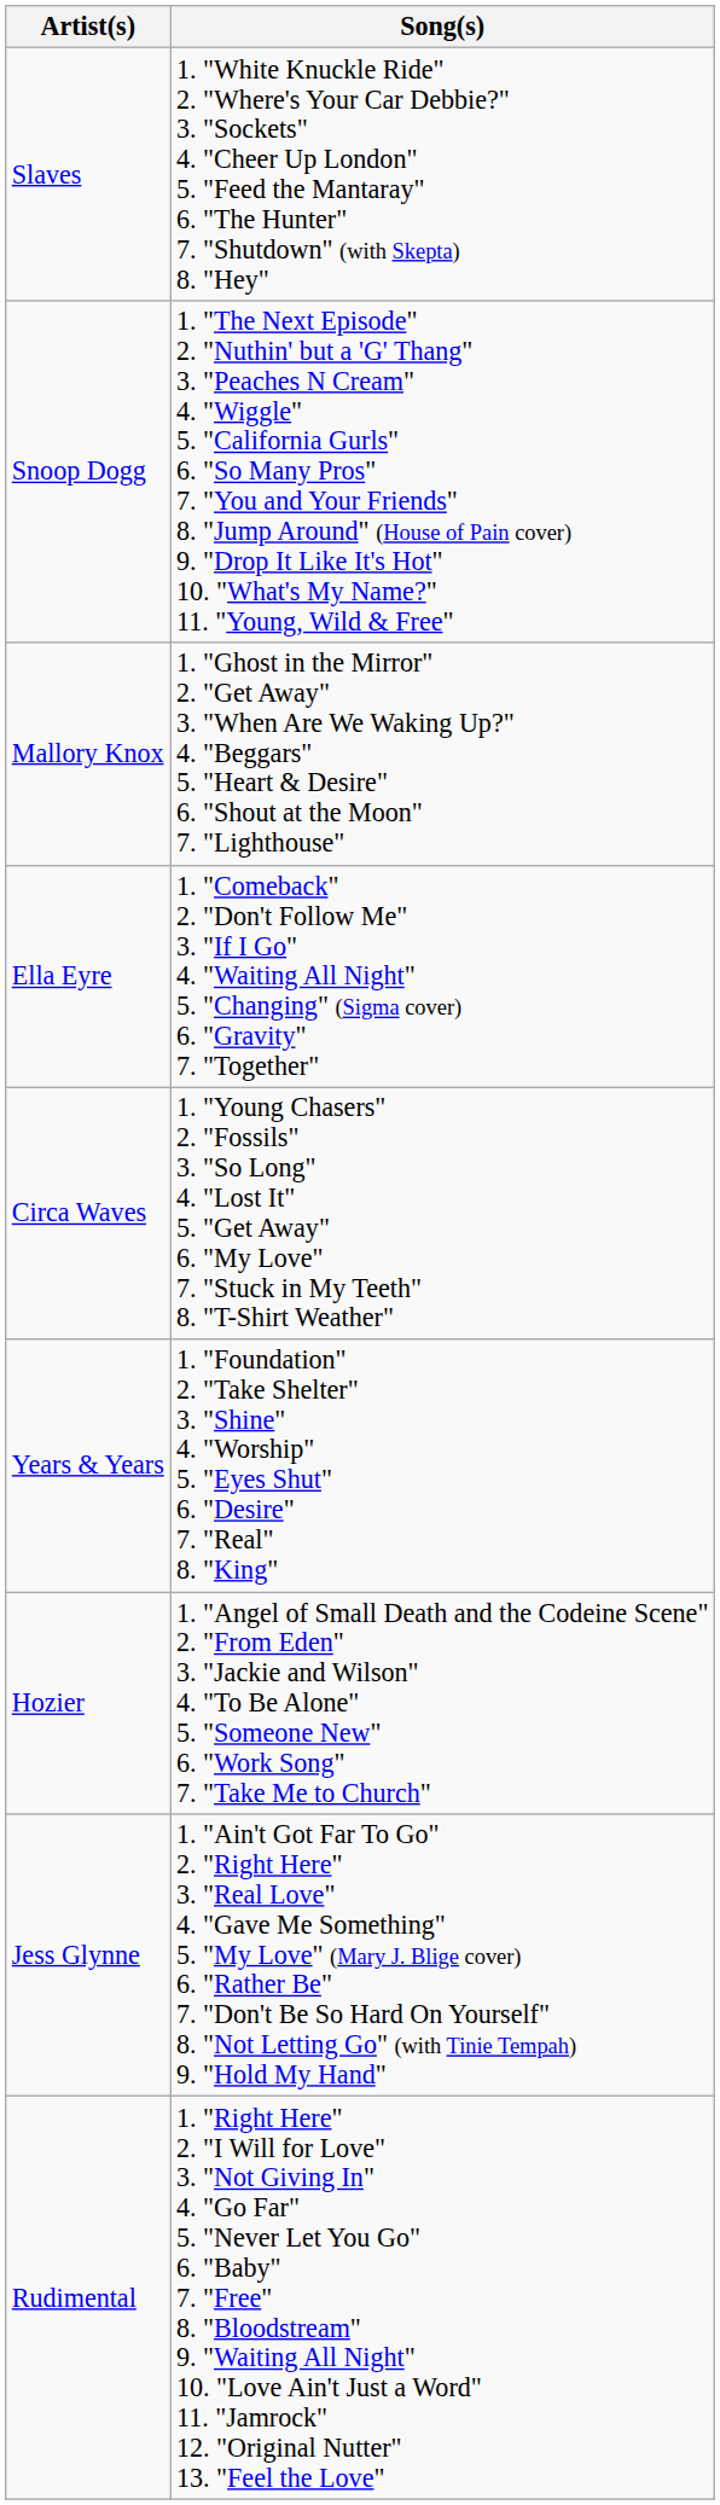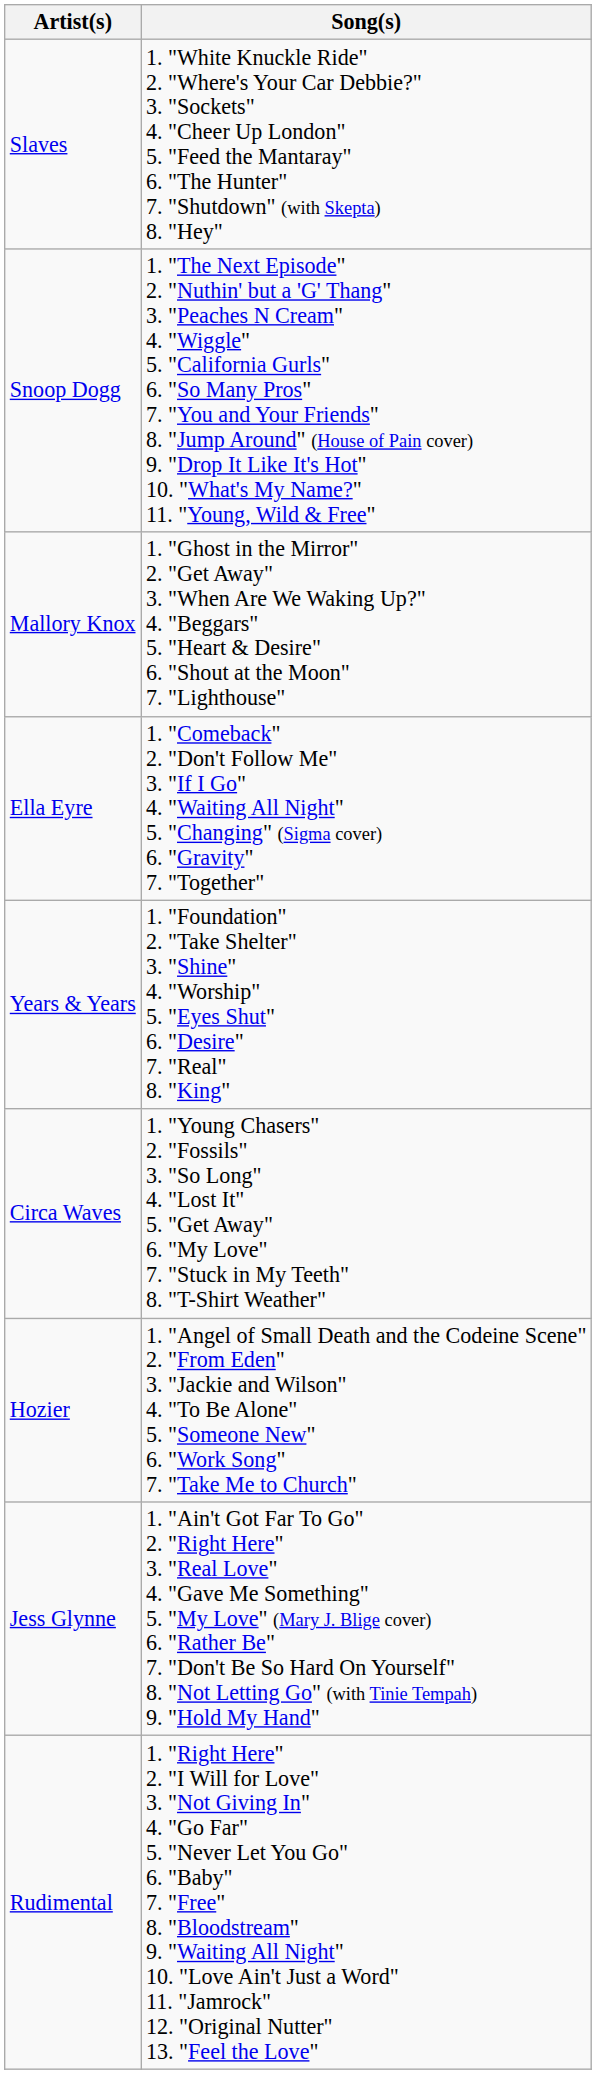 <table class="wikitable">
 <tr>
 <th>Artist(s)</th>
 <th>Song(s)</th>
 </tr>
 <tr>
 <td><a href='#'>Slaves</a></td>
 <td>1. "White Knuckle Ride"<br> 2. "Where's Your Car Debbie?"<br> 3. "Sockets"<br> 4. "Cheer Up London"<br> 5. "Feed the Mantaray"<br> 6. "The Hunter"<br> 7. "Shutdown" <small>(with <a href='#'>Skepta</a>)</small><br> 8. "Hey"</td>
 </tr>
 <tr>
 <td><a href='#'>Snoop Dogg</a></td>
 <td>1. "<a href='#'>The Next Episode</a>"<br> 2. "<a href='#'>Nuthin' but a 'G' Thang</a>"<br> 3. "<a href='#'>Peaches N Cream</a>"<br> 4. "<a href='#'>Wiggle</a>"<br> 5. "<a href='#'>California Gurls</a>"<br> 6. "<a href='#'>So Many Pros</a>"<br> 7. "<a href='#'>You and Your Friends</a>"<br> 8. "<a href='#'>Jump Around</a>" <small>(<a href='#'>House of Pain</a> cover)</small><br> 9. "<a href='#'>Drop It Like It's Hot</a>"<br> 10. "<a href='#'>What's My Name?</a>"<br> 11. "<a href='#'>Young, Wild & Free</a>"</td>
 </tr>
 <tr>
 <td><a href='#'>Mallory Knox</a></td>
 <td>1. "Ghost in the Mirror"<br> 2. "Get Away"<br> 3. "When Are We Waking Up?"<br> 4. "Beggars"<br> 5. "Heart & Desire"<br> 6. "Shout at the Moon"<br> 7. "Lighthouse"</td>
 </tr>
 <tr>
 <td><a href='#'>Ella Eyre</a></td>
 <td>1. "<a href='#'>Comeback</a>"<br> 2. "Don't Follow Me"<br> 3. "<a href='#'>If I Go</a>"<br> 4. "<a href='#'>Waiting All Night</a>"<br> 5. "<a href='#'>Changing</a>" <small>(<a href='#'>Sigma</a> cover)</small><br> 6. "<a href='#'>Gravity</a>"<br> 7. "Together"</td>
 </tr>
 <tr>
+<td><a href='#'>Years & Years</a></td>
+<td>1. "Foundation"<br> 2. "Take Shelter"<br> 3. "<a href='#'>Shine</a>"<br> 4. "Worship"<br> 5. "<a href='#'>Eyes Shut</a>"<br> 6. "<a href='#'>Desire</a>"<br> 7. "Real"<br> 8. "<a href='#'>King</a>"</td>
+</tr>
+<tr>
 <td><a href='#'>Circa Waves</a></td>
 <td>1. "Young Chasers"<br> 2. "Fossils"<br> 3. "So Long"<br> 4. "Lost It"<br> 5. "Get Away"<br> 6. "My Love"<br> 7. "Stuck in My Teeth"<br> 8. "T-Shirt Weather"</td>
-</tr>
-<tr>
-<td><a href='#'>Years & Years</a></td>
-<td>1. "Foundation"<br> 2. "Take Shelter"<br> 3. "<a href='#'>Shine</a>"<br> 4. "Worship"<br> 5. "<a href='#'>Eyes Shut</a>"<br> 6. "<a href='#'>Desire</a>"<br> 7. "Real"<br> 8. "<a href='#'>King</a>"</td>
 </tr>
 <tr>
 <td><a href='#'>Hozier</a></td>
 <td>1. "Angel of Small Death and the Codeine Scene"<br> 2. "<a href='#'>From Eden</a>"<br> 3. "Jackie and Wilson"<br> 4. "To Be Alone"<br> 5. "<a href='#'>Someone New</a>"<br> 6. "<a href='#'>Work Song</a>"<br> 7. "<a href='#'>Take Me to Church</a>"</td>
 </tr>
 <tr>
 <td><a href='#'>Jess Glynne</a></td>
 <td>1. "Ain't Got Far To Go"<br> 2. "<a href='#'>Right Here</a>"<br> 3. "<a href='#'>Real Love</a>"<br> 4. "Gave Me Something"<br> 5. "<a href='#'>My Love</a>" <small>(<a href='#'>Mary J. Blige</a> cover)</small><br> 6. "<a href='#'>Rather Be</a>"<br> 7. "Don't Be So Hard On Yourself"<br> 8. "<a href='#'>Not Letting Go</a>" <small>(with <a href='#'>Tinie Tempah</a>)</small><br> 9. "<a href='#'>Hold My Hand</a>"</td>
 </tr>
 <tr>
 <td><a href='#'>Rudimental</a></td>
 <td>1. "<a href='#'>Right Here</a>"<br> 2. "I Will for Love"<br> 3. "<a href='#'>Not Giving In</a>"<br> 4. "Go Far"<br> 5. "Never Let You Go"<br> 6. "Baby"<br> 7. "<a href='#'>Free</a>" <br> 8. "<a href='#'>Bloodstream</a>"<br> 9. "<a href='#'>Waiting All Night</a>"<br> 10. "Love Ain't Just a Word"<br> 11. "Jamrock"<br> 12. "Original Nutter"<br> 13. "<a href='#'>Feel the Love</a>"</td>
 </tr>
 </table>
